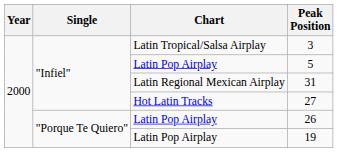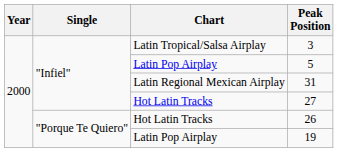 <table class="wikitable sortable">
 <tr>
 <th>Year</th>
 <th>Single</th>
 <th>Chart</th>
 <th>Peak<br>Position</th>
 </tr>
 <tr>
 <td rowspan="6">2000</td>
 <td rowspan="4">"Infiel"</td>
 <td>Latin Tropical/Salsa Airplay</td>
 <td style="text-align:center;">3</td>
 </tr>
 <tr>
 <td><a href='#'>Latin Pop Airplay</a></td>
 <td style="text-align:center;">5</td>
 </tr>
 <tr>
 <td>Latin Regional Mexican Airplay</td>
 <td style="text-align:center;">31</td>
 </tr>
 <tr>
 <td><a href='#'>Hot Latin Tracks</a></td>
 <td style="text-align:center;">27</td>
 </tr>
 <tr>
 <td rowspan="2">"Porque Te Quiero"</td>
-<td><a href='#'>Latin Pop Airplay</a></td>
+<td>Hot Latin Tracks</td>
 <td style="text-align:center;">26</td>
 </tr>
 <tr>
 <td>Latin Pop Airplay</td>
 <td style="text-align:center;">19</td>
 </tr>
 </table>
